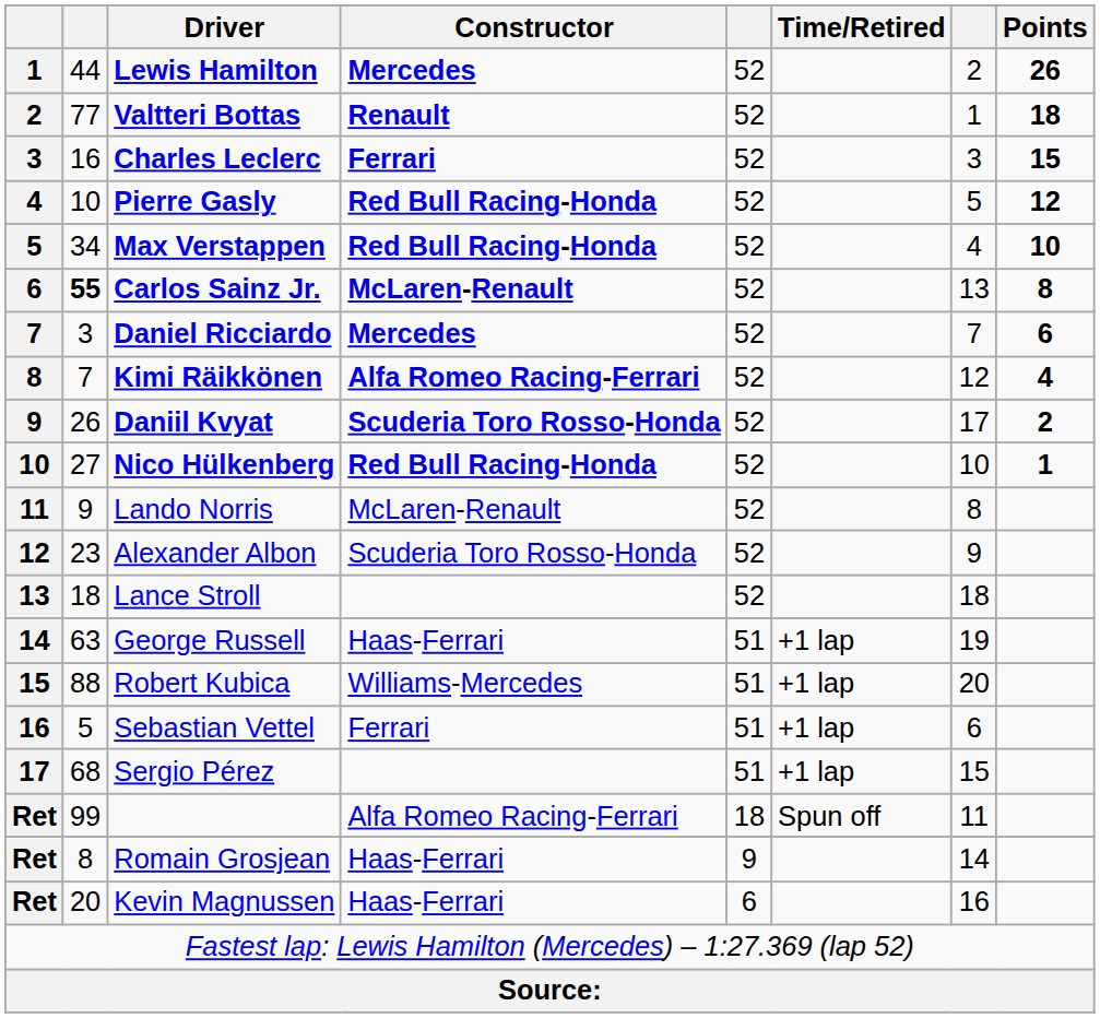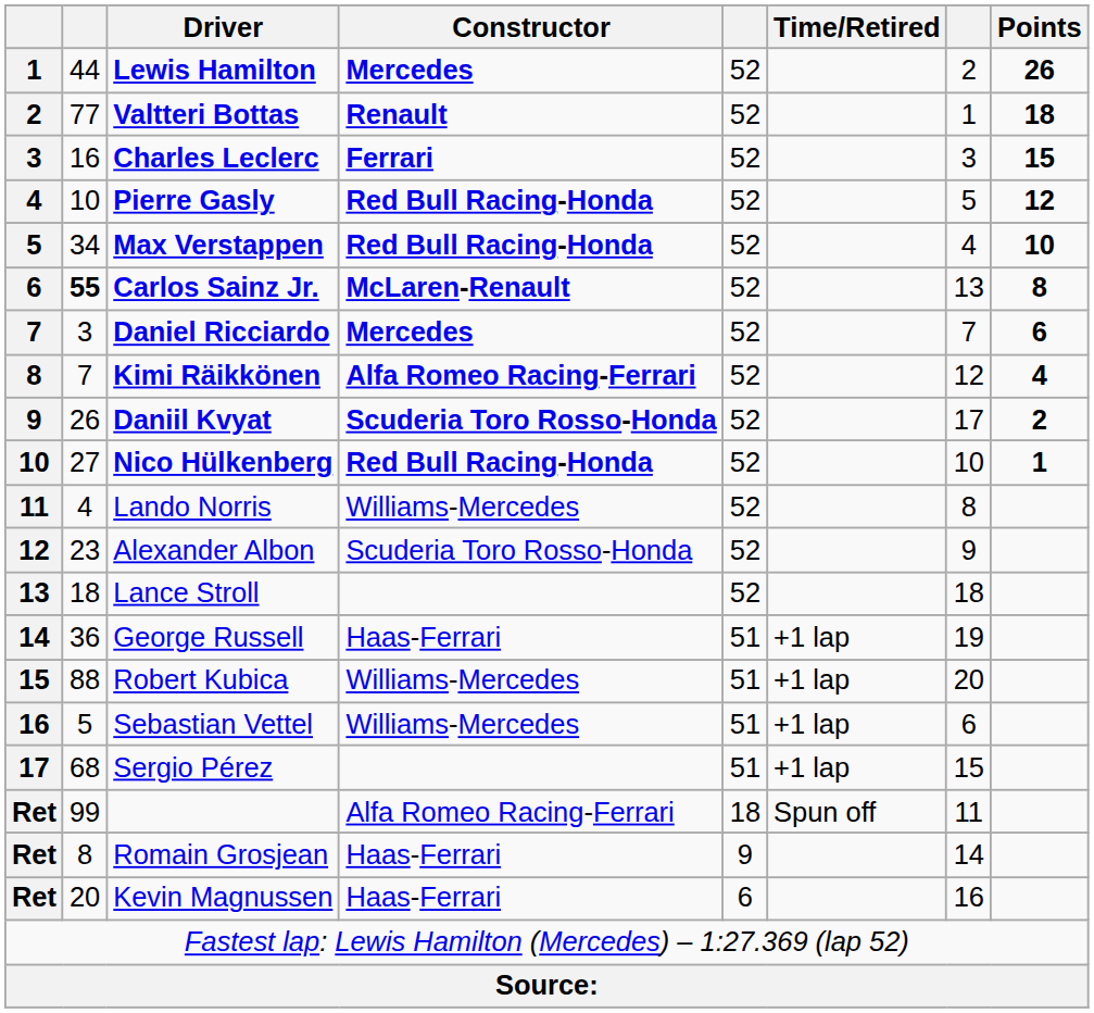 <table class="wikitable sortable" style="font-size:85%">
 <tr>
 <th scope="col"></th>
 <th scope="col"></th>
 <th scope="col">Driver</th>
 <th scope="col">Constructor</th>
 <th scope="col" class="unsortable"></th>
 <th scope="col" class="unsortable">Time/Retired</th>
 <th scope="col"></th>
 <th scope="col">Points</th>
 </tr>
 <tr>
 <th>1</th>
 <td align="center">44</td>
 <td data-sort-value="HAM"><strong> <a href='#'>Lewis Hamilton</a></strong></td>
 <td><strong><a href='#'>Mercedes</a></strong></td>
 <td align="center">52</td>
 <td></td>
 <td align="center">2</td>
 <td align="center"><strong>26</strong></td>
 </tr>
 <tr>
 <th>2</th>
 <td align="center">77</td>
 <td data-sort-value="BOT"><strong> <a href='#'>Valtteri Bottas</a></strong></td>
 <td><strong><a href='#'>Renault</a></strong></td>
 <td align="center">52</td>
 <td></td>
 <td align="center">1</td>
 <td align="center"><strong>18</strong></td>
 </tr>
 <tr>
 <th>3</th>
 <td align="center">16</td>
 <td data-sort-value="LEC"><strong> <a href='#'>Charles Leclerc</a></strong></td>
 <td><strong><a href='#'>Ferrari</a></strong></td>
 <td align="center">52</td>
 <td></td>
 <td align="center">3</td>
 <td align="center"><strong>15</strong></td>
 </tr>
 <tr>
 <th>4</th>
 <td align="center">10</td>
 <td data-sort-value="GAS"><strong> <a href='#'>Pierre Gasly</a></strong></td>
 <td><strong><a href='#'>Red Bull Racing</a>-<a href='#'>Honda</a></strong></td>
 <td align="center">52</td>
 <td></td>
 <td align="center">5</td>
 <td align="center"><strong>12</strong></td>
 </tr>
 <tr>
 <th>5</th>
 <td align="center">34</td>
 <td data-sort-value="VER"><strong> <a href='#'>Max Verstappen</a></strong></td>
 <td><strong><a href='#'>Red Bull Racing</a>-<a href='#'>Honda</a></strong></td>
 <td align="center">52</td>
 <td></td>
 <td align="center">4</td>
 <td align="center"><strong>10</strong></td>
 </tr>
 <tr>
 <th>6</th>
 <td align="center"><strong>55</strong></td>
 <td data-sort-value="SAI"><strong> <a href='#'>Carlos Sainz Jr.</a></strong></td>
 <td><strong><a href='#'>McLaren</a>-<a href='#'>Renault</a></strong></td>
 <td align="center">52</td>
 <td></td>
 <td align="center">13</td>
 <td align="center"><strong>8</strong></td>
 </tr>
 <tr>
 <th>7</th>
 <td align="center">3</td>
 <td data-sort-value="RIC"><strong> <a href='#'>Daniel Ricciardo</a></strong></td>
 <td><strong><a href='#'>Mercedes</a></strong></td>
 <td align="center">52</td>
 <td></td>
 <td align="center">7</td>
 <td align="center"><strong>6</strong></td>
 </tr>
 <tr>
 <th>8</th>
 <td align="center">7</td>
 <td data-sort-value="RAI"><strong> <a href='#'>Kimi Räikkönen</a></strong></td>
 <td><strong><a href='#'>Alfa Romeo Racing</a>-<a href='#'>Ferrari</a></strong></td>
 <td align="center">52</td>
 <td></td>
 <td align="center">12</td>
 <td align="center"><strong>4</strong></td>
 </tr>
 <tr>
 <th>9</th>
 <td align="center">26</td>
 <td data-sort-value="KVY"><strong> <a href='#'>Daniil Kvyat</a></strong></td>
 <td><strong><a href='#'>Scuderia Toro Rosso</a>-<a href='#'>Honda</a></strong></td>
 <td align="center">52</td>
 <td></td>
 <td align="center">17</td>
 <td align="center"><strong>2</strong></td>
 </tr>
 <tr>
 <th>10</th>
 <td align="center">27</td>
 <td data-sort-value="HUL"><strong> <a href='#'>Nico Hülkenberg</a></strong></td>
 <td><strong><a href='#'>Red Bull Racing</a>-<a href='#'>Honda</a></strong></td>
 <td align="center">52</td>
 <td></td>
 <td align="center">10</td>
 <td align="center"><strong>1</strong></td>
 </tr>
 <tr>
 <th>11</th>
-<td align="center">9</td>
+<td align="center">4</td>
 <td data-sort-value="NOR"> <a href='#'>Lando Norris</a></td>
-<td><a href='#'>McLaren</a>-<a href='#'>Renault</a></td>
+<td><a href='#'>Williams</a>-<a href='#'>Mercedes</a></td>
 <td align="center">52</td>
 <td></td>
 <td align="center">8</td>
 <td></td>
 </tr>
 <tr>
 <th>12</th>
 <td align="center">23</td>
 <td data-sort-value="ALB"> <a href='#'>Alexander Albon</a></td>
 <td><a href='#'>Scuderia Toro Rosso</a>-<a href='#'>Honda</a></td>
 <td align="center">52</td>
 <td></td>
 <td align="center">9</td>
 <td></td>
 </tr>
 <tr>
 <th>13</th>
 <td align="center">18</td>
 <td data-sort-value="STR"> <a href='#'>Lance Stroll</a></td>
 <td></td>
 <td align="center">52</td>
 <td></td>
 <td align="center">18</td>
 <td></td>
 </tr>
 <tr>
 <th>14</th>
-<td align="center">63</td>
+<td align="center">36</td>
 <td data-sort-value="RUS"> <a href='#'>George Russell</a></td>
 <td><a href='#'>Haas</a>-<a href='#'>Ferrari</a></td>
 <td align="center">51</td>
 <td>+1 lap</td>
 <td align="center">19</td>
 <td></td>
 </tr>
 <tr>
 <th>15</th>
 <td align="center">88</td>
 <td data-sort-value="KUB"> <a href='#'>Robert Kubica</a></td>
 <td><a href='#'>Williams</a>-<a href='#'>Mercedes</a></td>
 <td align="center">51</td>
 <td>+1 lap</td>
 <td align="center">20</td>
 <td></td>
 </tr>
 <tr>
 <th>16</th>
 <td align="center">5</td>
 <td data-sort-value="VET"> <a href='#'>Sebastian Vettel</a></td>
-<td><a href='#'>Ferrari</a></td>
+<td><a href='#'>Williams</a>-<a href='#'>Mercedes</a></td>
 <td align="center">51</td>
 <td>+1 lap</td>
 <td align="center">6</td>
 <td></td>
 </tr>
 <tr>
 <th>17</th>
 <td align="center">68</td>
 <td data-sort-value="PER"> <a href='#'>Sergio Pérez</a></td>
 <td></td>
 <td align="center">51</td>
 <td>+1 lap</td>
 <td align="center">15</td>
 <td></td>
 </tr>
 <tr>
 <th data-sort-value="18">Ret</th>
 <td align="center">99</td>
 <td data-sort-value="GIO"></td>
 <td><a href='#'>Alfa Romeo Racing</a>-<a href='#'>Ferrari</a></td>
 <td align="center">18</td>
 <td>Spun off</td>
 <td align="center">11</td>
 <td></td>
 </tr>
 <tr>
 <th data-sort-value="19">Ret</th>
 <td align="center">8</td>
 <td data-sort-value="GRO"> <a href='#'>Romain Grosjean</a></td>
 <td><a href='#'>Haas</a>-<a href='#'>Ferrari</a></td>
 <td align="center">9</td>
 <td></td>
 <td align="center">14</td>
 <td></td>
 </tr>
 <tr>
 <th data-sort-value="20">Ret</th>
 <td align="center">20</td>
 <td data-sort-value="MAG"> <a href='#'>Kevin Magnussen</a></td>
 <td><a href='#'>Haas</a>-<a href='#'>Ferrari</a></td>
 <td align="center">6</td>
 <td></td>
 <td align="center">16</td>
 <td></td>
 </tr>
 <tr class="sortbottom">
 <td colspan="8" align="center"><em><a href='#'>Fastest lap</a>:  <a href='#'>Lewis Hamilton</a> (<a href='#'>Mercedes</a>) – 1:27.369 (lap 52)</em></td>
 </tr>
 <tr>
 <th colspan="8">Source:</th>
 </tr>
 </table>
